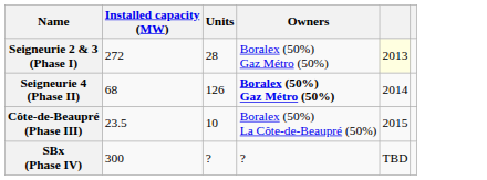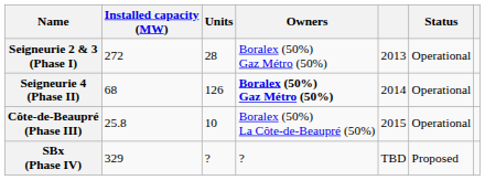 <table class="wikitable">
 <tr>
 <th>Name</th>
 <th><a href='#'>Installed capacity</a><br>(<a href='#'>MW</a>)</th>
 <th>Units</th>
 <th>Owners</th>
 <th></th>
+<th>Status</th>
 <th></th>
 </tr>
 <tr>
 <th>Seigneurie 2 & 3<br>(Phase I)</th>
 <td>272</td>
 <td>28</td>
 <td><a href='#'>Boralex</a> (50%)<br><a href='#'>Gaz Métro</a> (50%)</td>
-<td style="background: lightyellow;">2013</td>
+<td>2013</td>
+<td>Operational</td>
 <td></td>
 </tr>
 <tr>
 <th>Seigneurie 4<br>(Phase II)</th>
 <td>68</td>
 <td>126</td>
 <td><strong><a href='#'>Boralex</a> (50%)<br><a href='#'>Gaz Métro</a> (50%)</strong></td>
 <td>2014</td>
+<td>Operational</td>
 <td></td>
 </tr>
 <tr>
 <th>Côte-de-Beaupré<br>(Phase III)</th>
-<td>23.5</td>
+<td>25.8</td>
 <td>10</td>
 <td><a href='#'>Boralex</a> (50%)<br><a href='#'>La Côte-de-Beaupré</a> (50%)</td>
 <td>2015</td>
+<td>Operational</td>
 <td></td>
 </tr>
 <tr>
 <th>SBx<br>(Phase IV)</th>
-<td>300</td>
+<td>329</td>
 <td>?</td>
 <td>?</td>
 <td>TBD</td>
+<td>Proposed</td>
 <td></td>
 </tr>
 </table>
